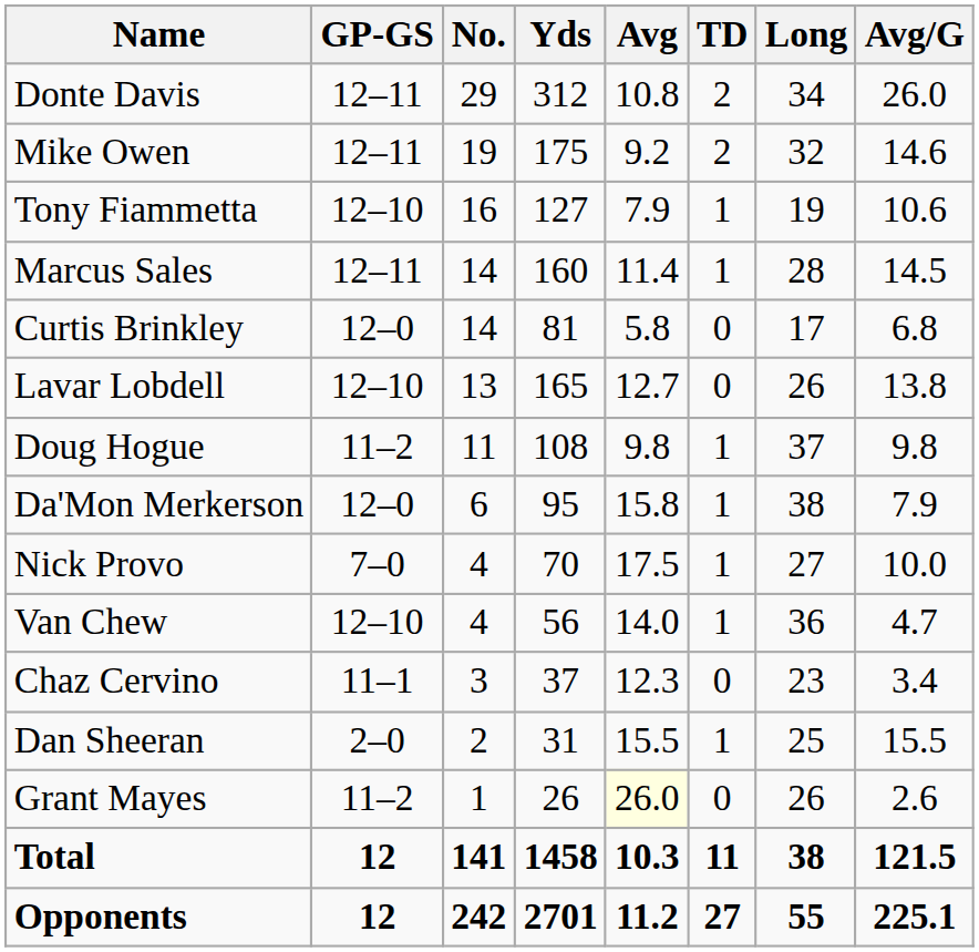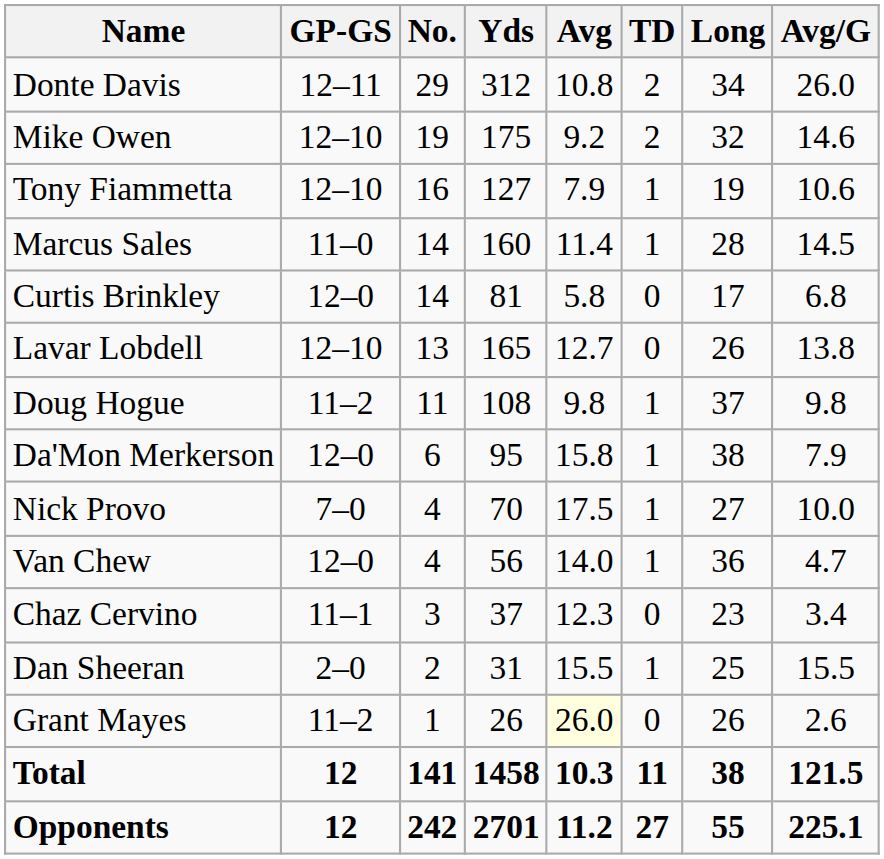 <table class="wikitable" style="white-space:nowrap;">
 <tr>
 <th>Name</th>
 <th>GP-GS</th>
 <th>No.</th>
 <th>Yds</th>
 <th>Avg</th>
 <th>TD</th>
 <th>Long</th>
 <th>Avg/G</th>
 </tr>
 <tr>
 <td>Donte Davis</td>
 <td align="center">12–11</td>
 <td align="center">29</td>
 <td align="center">312</td>
 <td align="center">10.8</td>
 <td align="center">2</td>
 <td align="center">34</td>
 <td align="center">26.0</td>
 </tr>
 <tr>
 <td>Mike Owen</td>
-<td align="center">12–11</td>
+<td align="center">12–10</td>
 <td align="center">19</td>
 <td align="center">175</td>
 <td align="center">9.2</td>
 <td align="center">2</td>
 <td align="center">32</td>
 <td align="center">14.6</td>
 </tr>
 <tr>
 <td>Tony Fiammetta</td>
 <td align="center">12–10</td>
 <td align="center">16</td>
 <td align="center">127</td>
 <td align="center">7.9</td>
 <td align="center">1</td>
 <td align="center">19</td>
 <td align="center">10.6</td>
 </tr>
 <tr>
 <td>Marcus Sales</td>
-<td align="center">12–11</td>
+<td align="center">11–0</td>
 <td align="center">14</td>
 <td align="center">160</td>
 <td align="center">11.4</td>
 <td align="center">1</td>
 <td align="center">28</td>
 <td align="center">14.5</td>
 </tr>
 <tr>
 <td>Curtis Brinkley</td>
 <td align="center">12–0</td>
 <td align="center">14</td>
 <td align="center">81</td>
 <td align="center">5.8</td>
 <td align="center">0</td>
 <td align="center">17</td>
 <td align="center">6.8</td>
 </tr>
 <tr>
 <td>Lavar Lobdell</td>
 <td align="center">12–10</td>
 <td align="center">13</td>
 <td align="center">165</td>
 <td align="center">12.7</td>
 <td align="center">0</td>
 <td align="center">26</td>
 <td align="center">13.8</td>
 </tr>
 <tr>
 <td>Doug Hogue</td>
 <td align="center">11–2</td>
 <td align="center">11</td>
 <td align="center">108</td>
 <td align="center">9.8</td>
 <td align="center">1</td>
 <td align="center">37</td>
 <td align="center">9.8</td>
 </tr>
 <tr>
 <td>Da'Mon Merkerson</td>
 <td align="center">12–0</td>
 <td align="center">6</td>
 <td align="center">95</td>
 <td align="center">15.8</td>
 <td align="center">1</td>
 <td align="center">38</td>
 <td align="center">7.9</td>
 </tr>
 <tr>
 <td>Nick Provo</td>
 <td align="center">7–0</td>
 <td align="center">4</td>
 <td align="center">70</td>
 <td align="center">17.5</td>
 <td align="center">1</td>
 <td align="center">27</td>
 <td align="center">10.0</td>
 </tr>
 <tr>
 <td>Van Chew</td>
-<td align="center">12–10</td>
+<td align="center">12–0</td>
 <td align="center">4</td>
 <td align="center">56</td>
 <td align="center">14.0</td>
 <td align="center">1</td>
 <td align="center">36</td>
 <td align="center">4.7</td>
 </tr>
 <tr>
 <td>Chaz Cervino</td>
 <td align="center">11–1</td>
 <td align="center">3</td>
 <td align="center">37</td>
 <td align="center">12.3</td>
 <td align="center">0</td>
 <td align="center">23</td>
 <td align="center">3.4</td>
 </tr>
 <tr>
 <td>Dan Sheeran</td>
 <td align="center">2–0</td>
 <td align="center">2</td>
 <td align="center">31</td>
 <td align="center">15.5</td>
 <td align="center">1</td>
 <td align="center">25</td>
 <td align="center">15.5</td>
 </tr>
 <tr>
 <td>Grant Mayes</td>
 <td align="center">11–2</td>
 <td align="center">1</td>
 <td align="center">26</td>
 <td align="center" style="background: lightyellow;">26.0</td>
 <td align="center">0</td>
 <td align="center">26</td>
 <td align="center">2.6</td>
 </tr>
 <tr>
 <td><strong>Total</strong></td>
 <td align="center"><strong>12</strong></td>
 <td align="center"><strong>141</strong></td>
 <td align="center"><strong>1458</strong></td>
 <td align="center"><strong>10.3</strong></td>
 <td align="center"><strong>11</strong></td>
 <td align="center"><strong>38</strong></td>
 <td align="center"><strong>121.5</strong></td>
 </tr>
 <tr>
 <td><strong>Opponents</strong></td>
 <td align="center"><strong>12</strong></td>
 <td align="center"><strong>242</strong></td>
 <td align="center"><strong>2701</strong></td>
 <td align="center"><strong>11.2</strong></td>
 <td align="center"><strong>27</strong></td>
 <td align="center"><strong>55</strong></td>
 <td align="center"><strong>225.1</strong></td>
 </tr>
 </table>
